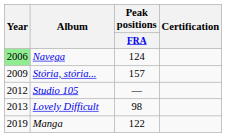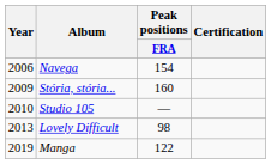 <table class="wikitable">
 <tr>
 <th align="center" rowspan="2" width="10">Year</th>
 <th align="center" rowspan="2" width="120">Album</th>
 <th align="center" colspan="1" width="20">Peak positions</th>
 <th align="center" rowspan="2" width="70">Certification</th>
 </tr>
 <tr>
 <th scope="col" style="width:3em;font-size:90%;"><a href='#'>FRA</a><br></th>
 </tr>
 <tr>
-<td style="background: lightgreen; text-align:center;">2006</td>
+<td style="text-align:center;">2006</td>
 <td><em><a href='#'>Navega</a></em></td>
-<td style="text-align:center;">124</td>
+<td style="text-align:center;">154</td>
 <td style="text-align:center;"></td>
 </tr>
 <tr>
 <td style="text-align:center;">2009</td>
 <td><em><a href='#'>Stória, stória...</a></em></td>
-<td style="text-align:center;">157</td>
+<td style="text-align:center;">160</td>
 <td style="text-align:center;"></td>
 </tr>
 <tr>
-<td style="text-align:center;">2012</td>
+<td style="text-align:center;">2010</td>
 <td><em><a href='#'>Studio 105</a></em></td>
 <td style="text-align:center;">—</td>
 <td style="text-align:center;"></td>
 </tr>
 <tr>
 <td style="text-align:center;">2013</td>
 <td><em><a href='#'>Lovely Difficult</a></em></td>
 <td style="text-align:center;">98</td>
 <td style="text-align:center;"></td>
 </tr>
 <tr>
 <td style="text-align:center;">2019</td>
 <td><em>Manga</em></td>
 <td style="text-align:center;">122<br></td>
 <td style="text-align:center;"></td>
 </tr>
 </table>
